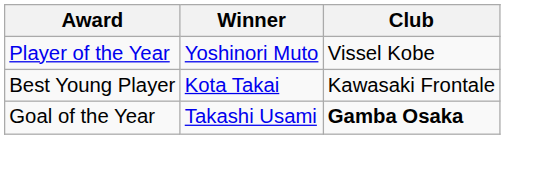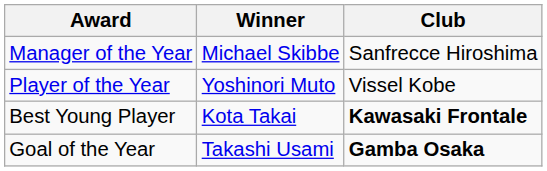 <table class="wikitable">
 <tr>
 <th>Award</th>
 <th>Winner</th>
 <th>Club</th>
+</tr>
+<tr>
+<td><a href='#'>Manager of the Year</a></td>
+<td> <a href='#'>Michael Skibbe</a></td>
+<td>Sanfrecce Hiroshima</td>
 </tr>
 <tr>
 <td><a href='#'>Player of the Year</a></td>
 <td> <a href='#'>Yoshinori Muto</a></td>
 <td>Vissel Kobe</td>
 </tr>
 <tr>
 <td>Best Young Player</td>
 <td> <a href='#'>Kota Takai</a></td>
-<td>Kawasaki Frontale</td>
+<td><strong>Kawasaki Frontale</strong></td>
 </tr>
 <tr>
 <td>Goal of the Year</td>
 <td> <a href='#'>Takashi Usami</a></td>
 <td><strong>Gamba Osaka</strong></td>
 </tr>
 </table>
